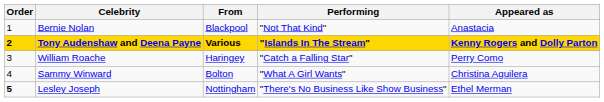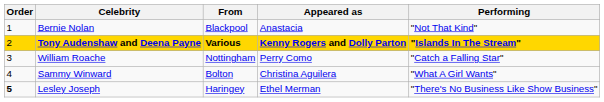 <table class="wikitable">
 <tr>
 <th>Order</th>
 <th>Celebrity</th>
 <th>From</th>
+<th>Appeared as</th>
 <th>Performing</th>
-<th>Appeared as</th>
 </tr>
 <tr>
 <td>1</td>
 <td><a href='#'>Bernie Nolan</a></td>
 <td><a href='#'>Blackpool</a></td>
+<td><a href='#'>Anastacia</a></td>
 <td>"<a href='#'>Not That Kind</a>"</td>
-<td><a href='#'>Anastacia</a></td>
 </tr>
 <tr style="background:gold;">
-<td><strong>2</strong></td>
+<td>2</td>
 <td><strong><a href='#'>Tony Audenshaw</a> and <a href='#'>Deena Payne</a></strong></td>
 <td><strong>Various</strong></td>
+<td><strong><a href='#'>Kenny Rogers</a> and <a href='#'>Dolly Parton</a></strong></td>
 <td><strong>"<a href='#'>Islands In The Stream</a>"</strong></td>
-<td><strong><a href='#'>Kenny Rogers</a> and <a href='#'>Dolly Parton</a></strong></td>
 </tr>
 <tr>
 <td>3</td>
 <td><a href='#'>William Roache</a></td>
-<td><a href='#'>Haringey</a></td>
+<td><a href='#'>Nottingham</a></td>
+<td><a href='#'>Perry Como</a></td>
 <td>"<a href='#'>Catch a Falling Star</a>"</td>
-<td><a href='#'>Perry Como</a></td>
 </tr>
 <tr>
 <td>4</td>
 <td><a href='#'>Sammy Winward</a></td>
 <td><a href='#'>Bolton</a></td>
+<td><a href='#'>Christina Aguilera</a></td>
 <td>"<a href='#'>What A Girl Wants</a>"</td>
-<td><a href='#'>Christina Aguilera</a></td>
 </tr>
 <tr>
 <td><strong>5</strong></td>
 <td><a href='#'>Lesley Joseph</a></td>
-<td><a href='#'>Nottingham</a></td>
+<td><a href='#'>Haringey</a></td>
+<td><a href='#'>Ethel Merman</a></td>
 <td>"<a href='#'>There's No Business Like Show Business</a>"</td>
-<td><a href='#'>Ethel Merman</a></td>
 </tr>
 </table>
